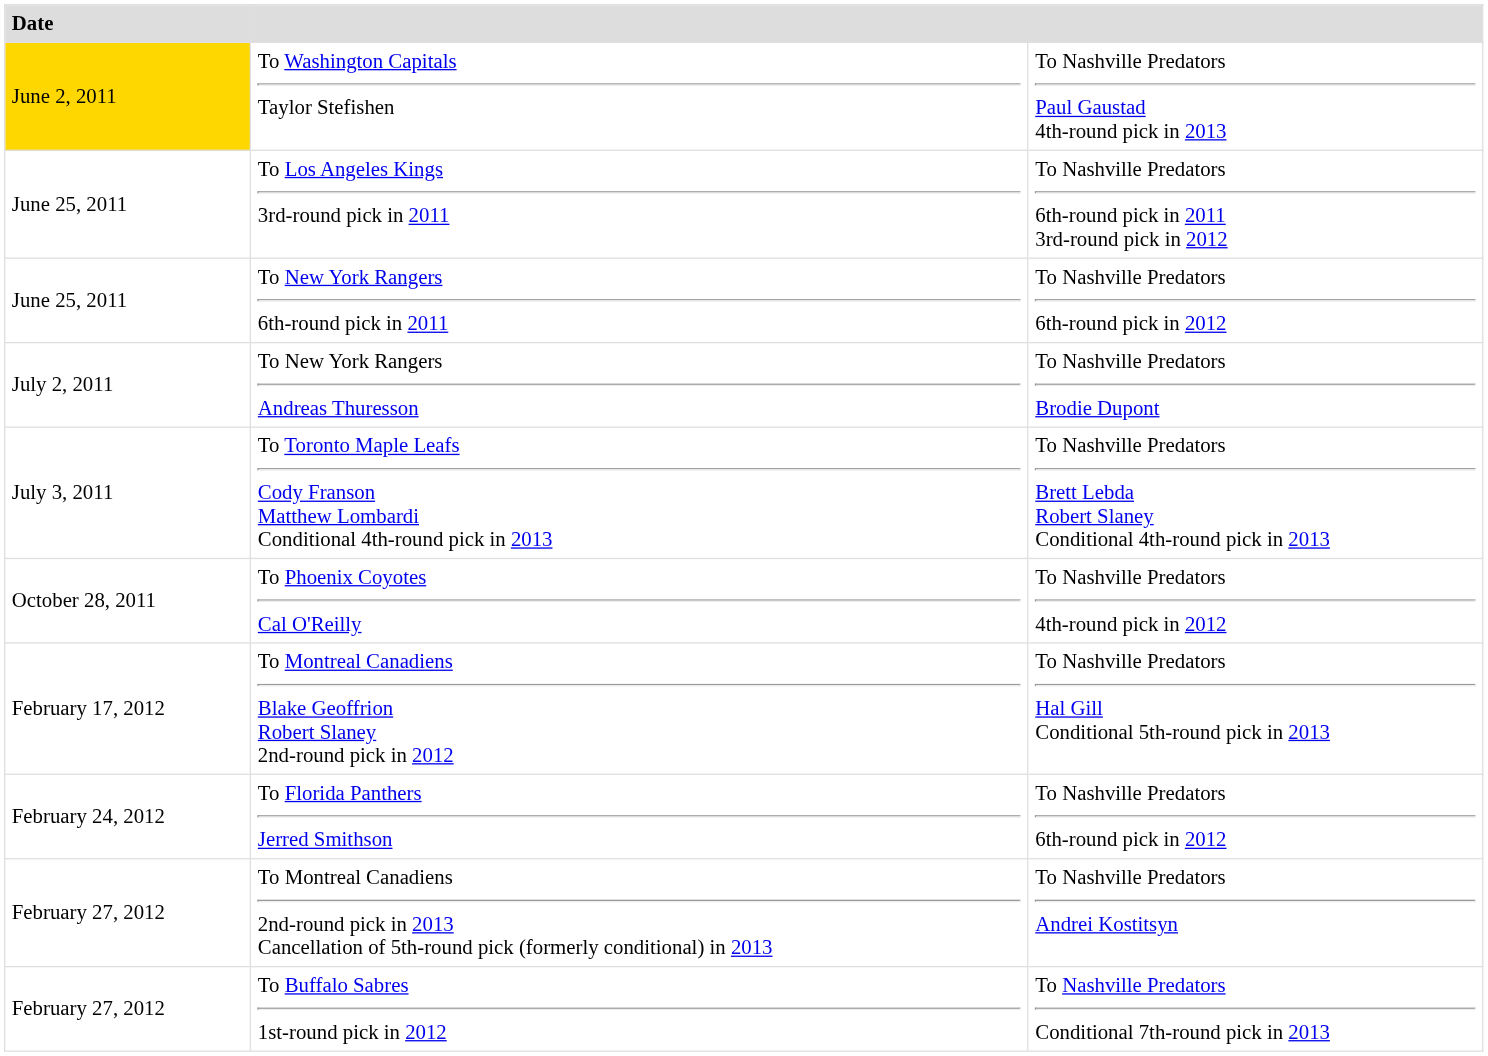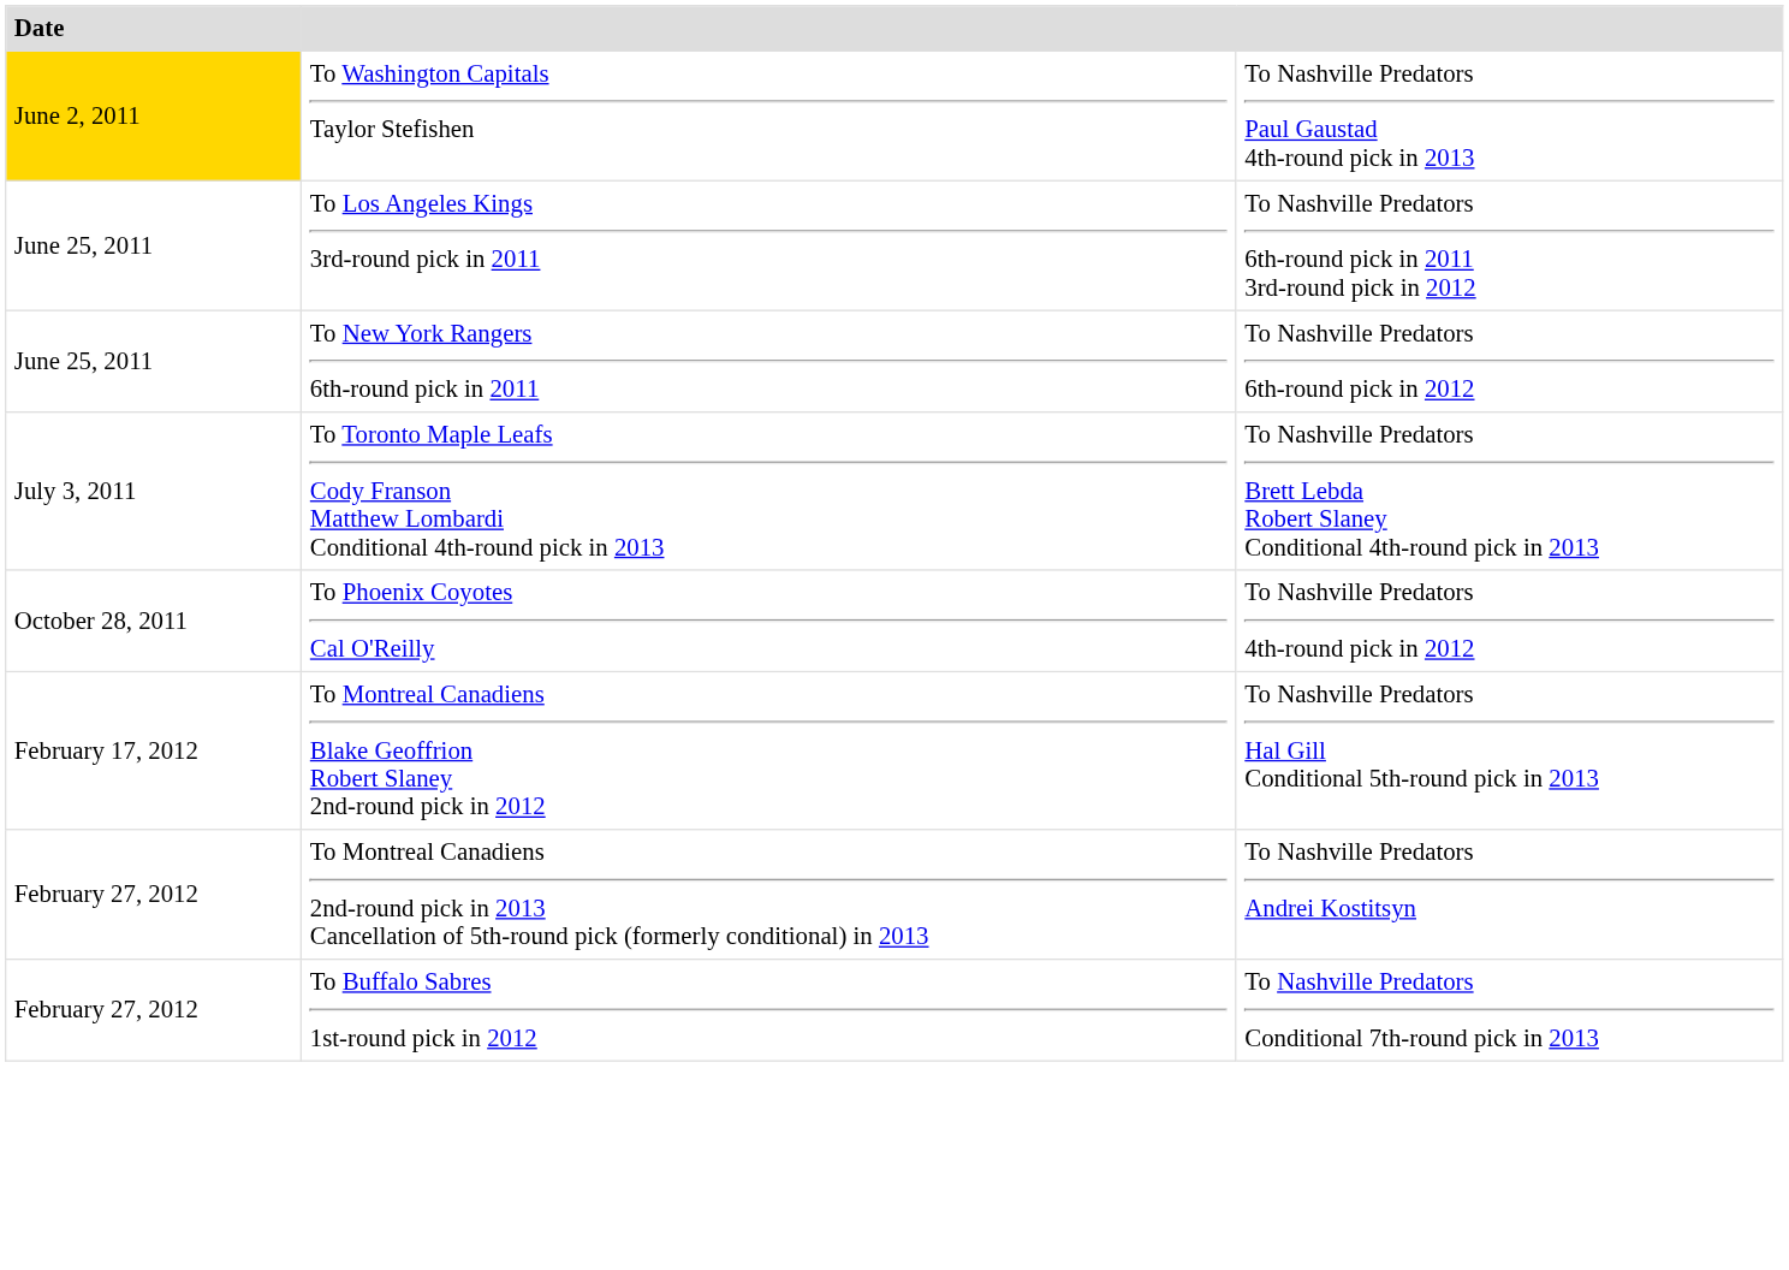 <table border=1 style="border-collapse:collapse" bordercolor="#DFDFDF"  cellpadding="5" width=90%>
 <tr bgcolor="#dddddd">
 <td><strong>Date</strong></td>
 <th colspan="2"></th>
 </tr>
 <tr>
 <td style="background: gold;">June 2, 2011</td>
 <td valign="top">To <a href='#'>Washington Capitals</a> <hr>Taylor Stefishen</td>
 <td valign="top">To Nashville Predators <hr><a href='#'>Paul Gaustad</a><br>4th-round pick in <a href='#'>2013</a></td>
 </tr>
 <tr>
 <td>June 25, 2011</td>
 <td valign="top">To <a href='#'>Los Angeles Kings</a> <hr>3rd-round pick in <a href='#'>2011</a></td>
 <td valign="top">To Nashville Predators <hr>6th-round pick in <a href='#'>2011</a><br>3rd-round pick in <a href='#'>2012</a></td>
 </tr>
 <tr>
 <td>June 25, 2011</td>
 <td valign="top">To <a href='#'>New York Rangers</a> <hr>6th-round pick in <a href='#'>2011</a></td>
 <td valign="top">To Nashville Predators <hr>6th-round pick in <a href='#'>2012</a></td>
 </tr>
 <tr>
-<td>July 2, 2011</td>
-<td valign="top">To New York Rangers <hr><a href='#'>Andreas Thuresson</a></td>
-<td valign="top">To Nashville Predators <hr><a href='#'>Brodie Dupont</a></td>
-</tr>
-<tr>
 <td>July 3, 2011</td>
 <td valign="top">To <a href='#'>Toronto Maple Leafs</a> <hr><a href='#'>Cody Franson</a><br><a href='#'>Matthew Lombardi</a><br>Conditional 4th-round pick in <a href='#'>2013</a></td>
 <td valign="top">To Nashville Predators <hr><a href='#'>Brett Lebda</a><br><a href='#'>Robert Slaney</a><br>Conditional 4th-round pick in <a href='#'>2013</a></td>
 </tr>
 <tr>
 <td>October 28, 2011</td>
 <td valign="top">To <a href='#'>Phoenix Coyotes</a> <hr><a href='#'>Cal O'Reilly</a></td>
 <td valign="top">To Nashville Predators <hr>4th-round pick in <a href='#'>2012</a></td>
 </tr>
 <tr>
 <td>February 17, 2012</td>
 <td valign="top">To <a href='#'>Montreal Canadiens</a> <hr><a href='#'>Blake Geoffrion</a><br><a href='#'>Robert Slaney</a><br>2nd-round pick in <a href='#'>2012</a></td>
 <td valign="top">To Nashville Predators <hr><a href='#'>Hal Gill</a><br>Conditional 5th-round pick in <a href='#'>2013</a></td>
 </tr>
 <tr>
-<td>February 24, 2012</td>
-<td valign="top">To <a href='#'>Florida Panthers</a> <hr><a href='#'>Jerred Smithson</a></td>
-<td valign="top">To Nashville Predators <hr>6th-round pick in <a href='#'>2012</a></td>
-</tr>
-<tr>
 <td>February 27, 2012</td>
 <td valign="top">To Montreal Canadiens <hr>2nd-round pick in <a href='#'>2013</a><br>Cancellation of 5th-round pick (formerly conditional) in <a href='#'>2013</a></td>
 <td valign="top">To Nashville Predators <hr><a href='#'>Andrei Kostitsyn</a></td>
 </tr>
 <tr>
 <td>February 27, 2012</td>
 <td valign="top">To <a href='#'>Buffalo Sabres</a> <hr>1st-round pick in <a href='#'>2012</a></td>
 <td valign="top">To <a href='#'>Nashville Predators</a> <hr>Conditional 7th-round pick in <a href='#'>2013</a></td>
 </tr>
 </table>
